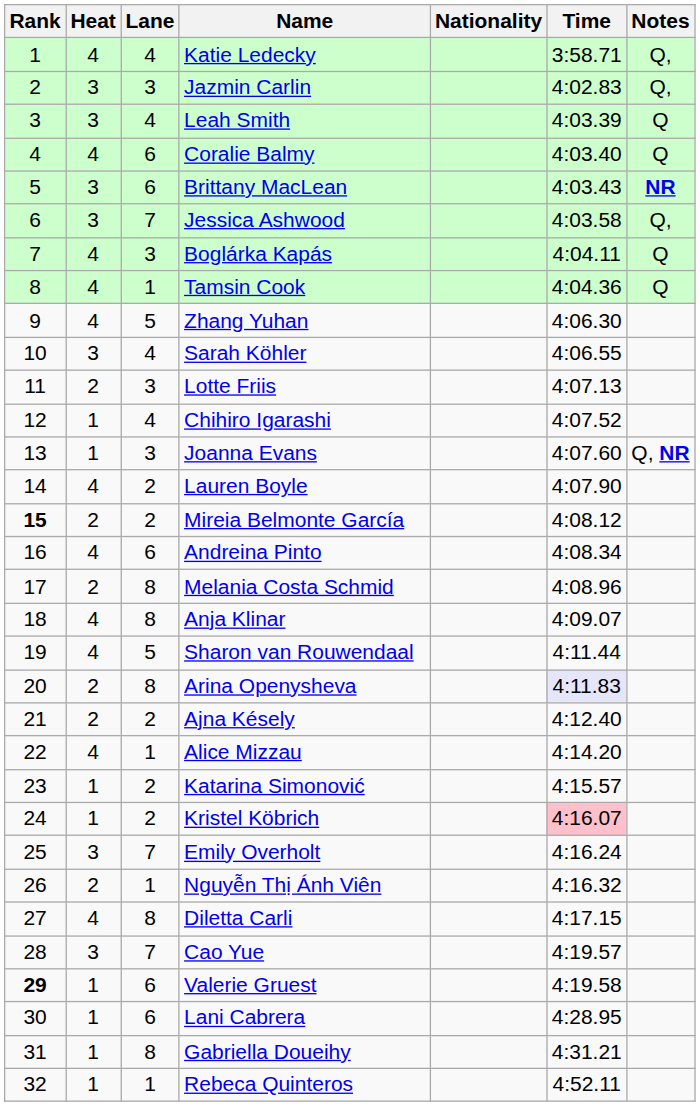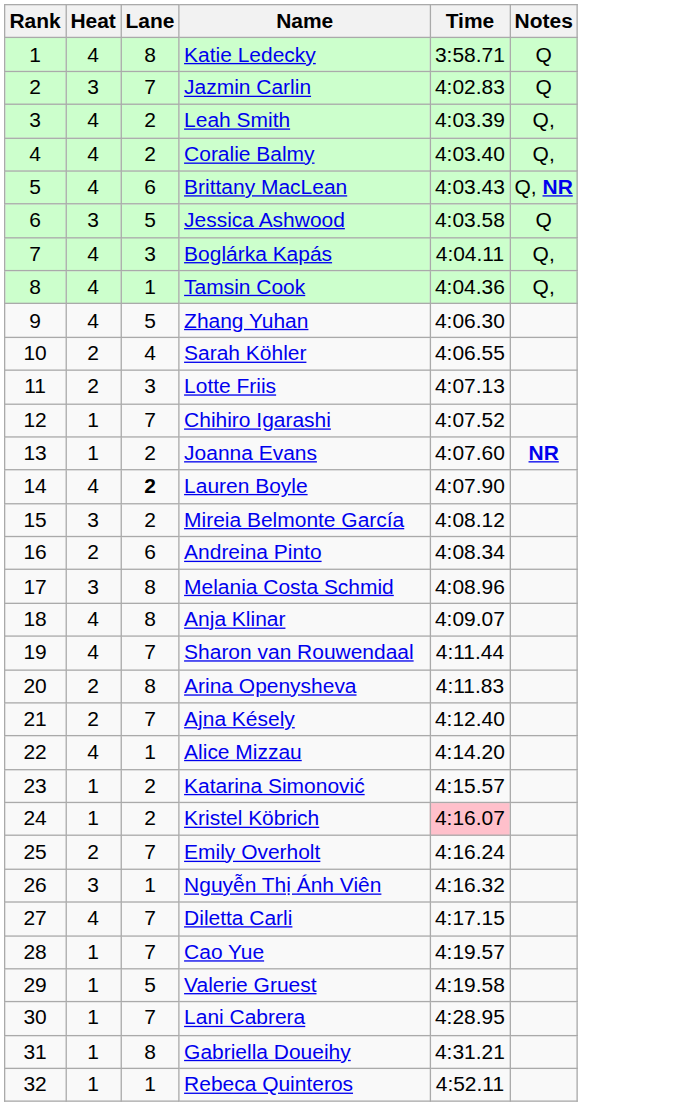 <table class="wikitable sortable" style="text-align:center">
 <tr>
 <th>Rank</th>
 <th>Heat</th>
 <th>Lane</th>
 <th>Name</th>
-<th>Nationality</th>
 <th>Time</th>
 <th>Notes</th>
 </tr>
 <tr bgcolor=ccffcc>
 <td>1</td>
 <td>4</td>
-<td>4</td>
+<td>8</td>
 <td align=left><a href='#'>Katie Ledecky</a>  </td>
-<td align=left>  </td>
 <td>3:58.71</td>
-<td>Q, </td>
+<td>Q</td>
 </tr>
 <tr bgcolor=ccffcc>
 <td>2</td>
 <td>3</td>
-<td>3</td>
+<td>7</td>
 <td align=left><a href='#'>Jazmin Carlin</a>  </td>
-<td align=left>  </td>
 <td>4:02.83</td>
-<td>Q, </td>
+<td>Q</td>
 </tr>
 <tr bgcolor=ccffcc>
 <td>3</td>
-<td>3</td>
 <td>4</td>
+<td>2</td>
 <td align=left><a href='#'>Leah Smith</a>  </td>
-<td align=left>  </td>
 <td>4:03.39</td>
-<td>Q</td>
+<td>Q, </td>
 </tr>
 <tr bgcolor=ccffcc>
 <td>4</td>
 <td>4</td>
-<td>6</td>
+<td>2</td>
 <td align=left><a href='#'>Coralie Balmy</a>  </td>
-<td align=left>  </td>
 <td>4:03.40</td>
-<td>Q</td>
+<td>Q, </td>
 </tr>
 <tr bgcolor=ccffcc>
 <td>5</td>
-<td>3</td>
+<td>4</td>
 <td>6</td>
 <td align=left><a href='#'>Brittany MacLean</a>  </td>
-<td align=left>  </td>
 <td>4:03.43</td>
-<td><strong><a href='#'>NR</a></strong></td>
+<td>Q, <strong><a href='#'>NR</a></strong></td>
 </tr>
 <tr bgcolor=ccffcc>
 <td>6</td>
 <td>3</td>
-<td>7</td>
+<td>5</td>
 <td align=left><a href='#'>Jessica Ashwood</a>  </td>
-<td align=left>  </td>
 <td>4:03.58</td>
-<td>Q, </td>
+<td>Q</td>
 </tr>
 <tr bgcolor=ccffcc>
 <td>7</td>
 <td>4</td>
 <td>3</td>
 <td align=left><a href='#'>Boglárka Kapás</a>  </td>
-<td align=left>  </td>
 <td>4:04.11</td>
-<td>Q</td>
+<td>Q, </td>
 </tr>
 <tr bgcolor=ccffcc>
 <td>8</td>
 <td>4</td>
 <td>1</td>
 <td align=left><a href='#'>Tamsin Cook</a>  </td>
-<td align=left>  </td>
 <td>4:04.36</td>
-<td>Q</td>
+<td>Q, </td>
 </tr>
 <tr>
 <td>9</td>
 <td>4</td>
 <td>5</td>
 <td align=left><a href='#'>Zhang Yuhan</a>  </td>
-<td align=left>  </td>
 <td>4:06.30</td>
 <td></td>
 </tr>
 <tr>
 <td>10</td>
-<td>3</td>
+<td>2</td>
 <td>4</td>
 <td align=left><a href='#'>Sarah Köhler</a>  </td>
-<td align=left>  </td>
 <td>4:06.55</td>
 <td></td>
 </tr>
 <tr>
 <td>11</td>
 <td>2</td>
 <td>3</td>
 <td align=left><a href='#'>Lotte Friis</a>  </td>
-<td align=left>  </td>
 <td>4:07.13</td>
 <td></td>
 </tr>
 <tr>
 <td>12</td>
 <td>1</td>
-<td>4</td>
+<td>7</td>
 <td align=left><a href='#'>Chihiro Igarashi</a>  </td>
-<td align=left>  </td>
 <td>4:07.52</td>
 <td></td>
 </tr>
 <tr>
 <td>13</td>
 <td>1</td>
-<td>3</td>
+<td>2</td>
 <td align=left><a href='#'>Joanna Evans</a>  </td>
-<td align=left>  </td>
 <td>4:07.60</td>
-<td>Q, <strong><a href='#'>NR</a></strong></td>
+<td><strong><a href='#'>NR</a></strong></td>
 </tr>
 <tr>
 <td>14</td>
 <td>4</td>
-<td>2</td>
+<td><strong>2</strong></td>
 <td align=left><a href='#'>Lauren Boyle</a>  </td>
-<td align=left>  </td>
 <td>4:07.90</td>
 <td></td>
 </tr>
 <tr>
-<td><strong>15</strong></td>
-<td>2</td>
+<td>15</td>
+<td>3</td>
 <td>2</td>
 <td align=left><a href='#'>Mireia Belmonte García</a>  </td>
-<td align=left>  </td>
 <td>4:08.12</td>
 <td></td>
 </tr>
 <tr>
 <td>16</td>
-<td>4</td>
+<td>2</td>
 <td>6</td>
 <td align=left><a href='#'>Andreina Pinto</a>  </td>
-<td align=left>  </td>
 <td>4:08.34</td>
 <td></td>
 </tr>
 <tr>
 <td>17</td>
-<td>2</td>
+<td>3</td>
 <td>8</td>
 <td align=left><a href='#'>Melania Costa Schmid</a>  </td>
-<td align=left>  </td>
 <td>4:08.96</td>
 <td></td>
 </tr>
 <tr>
 <td>18</td>
 <td>4</td>
 <td>8</td>
 <td align=left><a href='#'>Anja Klinar</a>  </td>
-<td align=left>  </td>
 <td>4:09.07</td>
 <td></td>
 </tr>
 <tr>
 <td>19</td>
 <td>4</td>
-<td>5</td>
+<td>7</td>
 <td align=left><a href='#'>Sharon van Rouwendaal</a>  </td>
-<td align=left>  </td>
 <td>4:11.44</td>
 <td></td>
 </tr>
 <tr>
 <td>20</td>
 <td>2</td>
 <td>8</td>
 <td align=left><a href='#'>Arina Openysheva</a>  </td>
-<td align=left>  </td>
-<td style="background: lavender;">4:11.83</td>
+<td>4:11.83</td>
 <td></td>
 </tr>
 <tr>
 <td>21</td>
 <td>2</td>
-<td>2</td>
+<td>7</td>
 <td align=left><a href='#'>Ajna Késely</a>  </td>
-<td align=left>  </td>
 <td>4:12.40</td>
 <td></td>
 </tr>
 <tr>
 <td>22</td>
 <td>4</td>
 <td>1</td>
 <td align=left><a href='#'>Alice Mizzau</a>  </td>
-<td align=left>  </td>
 <td>4:14.20</td>
 <td></td>
 </tr>
 <tr>
 <td>23</td>
 <td>1</td>
 <td>2</td>
 <td align=left><a href='#'>Katarina Simonović</a>  </td>
-<td align=left> </td>
 <td>4:15.57</td>
 <td></td>
 </tr>
 <tr>
 <td>24</td>
 <td>1</td>
 <td>2</td>
 <td align=left><a href='#'>Kristel Köbrich</a>  </td>
-<td align=left>  </td>
 <td style="background: pink;">4:16.07</td>
 <td></td>
 </tr>
 <tr>
 <td>25</td>
-<td>3</td>
+<td>2</td>
 <td>7</td>
 <td align=left><a href='#'>Emily Overholt</a>  </td>
-<td align=left>  </td>
 <td>4:16.24</td>
 <td></td>
 </tr>
 <tr>
 <td>26</td>
-<td>2</td>
+<td>3</td>
 <td>1</td>
 <td align=left><a href='#'>Nguyễn Thị Ánh Viên</a>  </td>
-<td align=left>  </td>
 <td>4:16.32</td>
 <td></td>
 </tr>
 <tr>
 <td>27</td>
 <td>4</td>
-<td>8</td>
+<td>7</td>
 <td align=left><a href='#'>Diletta Carli</a>  </td>
-<td align=left>  </td>
 <td>4:17.15</td>
 <td></td>
 </tr>
 <tr>
 <td>28</td>
-<td>3</td>
+<td>1</td>
 <td>7</td>
 <td align=left><a href='#'>Cao Yue</a>  </td>
-<td align=left>  </td>
 <td>4:19.57</td>
 <td></td>
 </tr>
 <tr>
-<td><strong>29</strong></td>
+<td>29</td>
 <td>1</td>
-<td>6</td>
+<td>5</td>
 <td align=left><a href='#'>Valerie Gruest</a>  </td>
-<td align=left>  </td>
 <td>4:19.58</td>
 <td></td>
 </tr>
 <tr>
 <td>30</td>
 <td>1</td>
-<td>6</td>
+<td>7</td>
 <td align=left><a href='#'>Lani Cabrera</a>  </td>
-<td align=left>  </td>
 <td>4:28.95</td>
 <td></td>
 </tr>
 <tr>
 <td>31</td>
 <td>1</td>
 <td>8</td>
 <td align=left><a href='#'>Gabriella Doueihy</a>  </td>
-<td align=left>  </td>
 <td>4:31.21</td>
 <td></td>
 </tr>
 <tr>
 <td>32</td>
 <td>1</td>
 <td>1</td>
 <td align=left><a href='#'>Rebeca Quinteros</a>  </td>
-<td align=left>  </td>
 <td>4:52.11</td>
 <td></td>
 </tr>
 </table>
